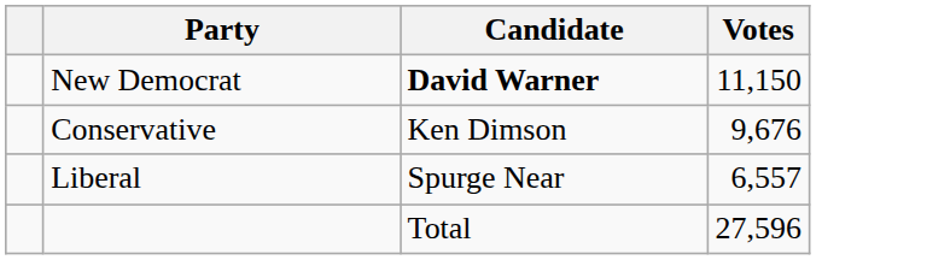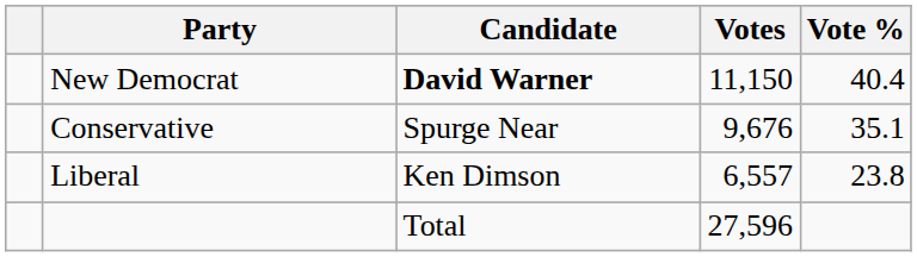 <table class="wikitable">
 <tr>
 <th></th>
 <th scope="col" width="175">Party</th>
 <th scope="col" width="150">Candidate</th>
 <th>Votes</th>
+<th>Vote %</th>
 </tr>
 <tr>
 <td>   </td>
 <td>New Democrat</td>
 <td><strong>David Warner</strong></td>
 <td align=right>11,150</td>
+<td align=right>40.4</td>
 </tr>
 <tr |>
 <td>   </td>
 <td>Conservative</td>
-<td>Ken Dimson</td>
+<td>Spurge Near</td>
 <td align=right>9,676</td>
+<td align=right>35.1</td>
 </tr>
 <tr>
 <td>   </td>
 <td>Liberal</td>
-<td>Spurge Near</td>
+<td>Ken Dimson</td>
 <td align=right>6,557</td>
+<td align=right>23.8<br></td>
 </tr>
 <tr |>
 <td></td>
 <td></td>
 <td>Total</td>
 <td align=right>27,596</td>
+<td></td>
 </tr>
 </table>
